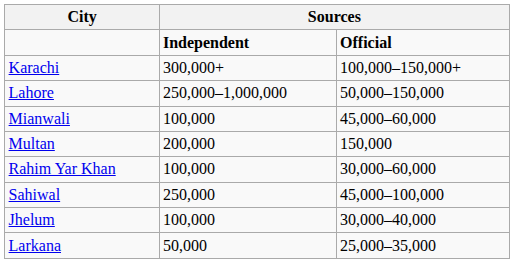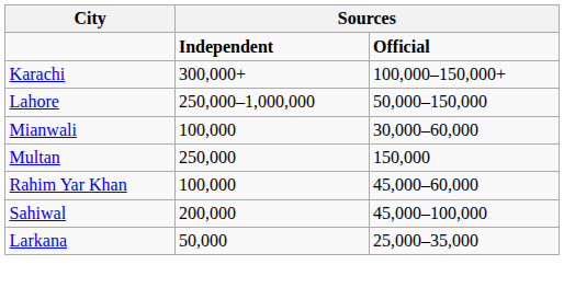 <table align=right class="wikitable collapsible collapsed" style="width:40%">
 <tr>
 <th>City</th>
 <th colspan="2">Sources</th>
 </tr>
 <tr>
 <td></td>
 <td><strong>Independent</strong></td>
 <td><strong>Official</strong></td>
 </tr>
 <tr>
 <td><a href='#'>Karachi</a></td>
 <td>300,000+</td>
 <td>100,000–150,000+</td>
 </tr>
 <tr>
 <td><a href='#'>Lahore</a></td>
 <td>250,000–1,000,000</td>
 <td>50,000–150,000</td>
 </tr>
 <tr>
 <td><a href='#'>Mianwali</a></td>
 <td>100,000</td>
-<td>45,000–60,000</td>
+<td>30,000–60,000</td>
 </tr>
 <tr>
 <td><a href='#'>Multan</a></td>
-<td>200,000</td>
+<td>250,000</td>
 <td>150,000</td>
 </tr>
 <tr>
 <td><a href='#'>Rahim Yar Khan</a></td>
 <td>100,000</td>
-<td>30,000–60,000</td>
+<td>45,000–60,000</td>
 </tr>
 <tr>
 <td><a href='#'>Sahiwal</a></td>
-<td>250,000</td>
+<td>200,000</td>
 <td>45,000–100,000</td>
-</tr>
-<tr>
-<td><a href='#'>Jhelum</a></td>
-<td>100,000</td>
-<td>30,000–40,000</td>
 </tr>
 <tr>
 <td><a href='#'>Larkana</a></td>
 <td>50,000</td>
 <td>25,000–35,000</td>
 </tr>
 </table>
